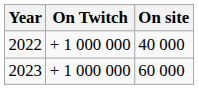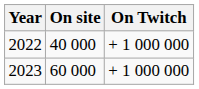 <table class="wikitable">
 <tr>
 <th>Year</th>
+<th>On site</th>
 <th>On Twitch</th>
-<th>On site</th>
 </tr>
 <tr>
 <td>2022</td>
+<td>40 000</td>
 <td>+ 1 000 000</td>
-<td>40 000</td>
 </tr>
 <tr>
 <td>2023</td>
+<td>60 000</td>
 <td>+ 1 000 000</td>
-<td>60 000</td>
 </tr>
 </table>
